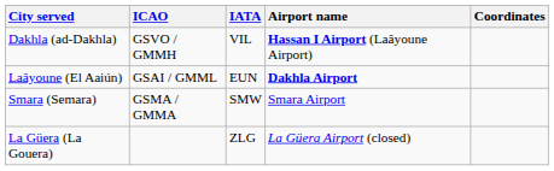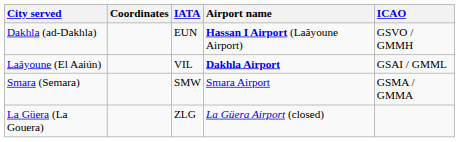 <table class="wikitable sortable" style="font-size:95%">
 <tr valign=baseline>
 <th style="text-align:left; white-space:nowrap;"><a href='#'>City served</a></th>
-<th style="text-align:left; white-space:nowrap;"><a href='#'>ICAO</a></th>
+<th style="text-align:left; white-space:nowrap;">Coordinates</th>
 <th style="text-align:left; white-space:nowrap;"><a href='#'>IATA</a></th>
 <th style="text-align:left; white-space:nowrap;">Airport name</th>
-<th style="text-align:left; white-space:nowrap;">Coordinates</th>
+<th style="text-align:left; white-space:nowrap;"><a href='#'>ICAO</a></th>
 </tr>
 <tr valign=top>
 <td><a href='#'>Dakhla</a> (ad-Dakhla)</td>
+<td><small></small></td>
+<td>EUN</td>
+<td><strong><a href='#'>Hassan I Airport</a></strong> (Laâyoune Airport)</td>
 <td>GSVO / GMMH</td>
-<td>VIL</td>
-<td><strong><a href='#'>Hassan I Airport</a></strong> (Laâyoune Airport)</td>
-<td><small></small></td>
 </tr>
 <tr valign=top>
 <td><a href='#'>Laâyoune</a> (El Aaiún)</td>
+<td><small></small></td>
+<td>VIL</td>
+<td><strong><a href='#'>Dakhla Airport</a></strong></td>
 <td>GSAI / GMML</td>
-<td>EUN</td>
-<td><strong><a href='#'>Dakhla Airport</a></strong></td>
-<td><small></small></td>
 </tr>
 <tr valign=top>
 <td><a href='#'>Smara</a> (Semara)</td>
-<td>GSMA / GMMA</td>
+<td><small></small></td>
 <td>SMW</td>
 <td><a href='#'>Smara Airport</a></td>
-<td><small></small></td>
+<td>GSMA / GMMA</td>
 </tr>
 <tr valign=top>
 <td><a href='#'>La Güera</a> (La Gouera)</td>
-<td></td>
+<td><small></small></td>
 <td>ZLG</td>
 <td><em><a href='#'>La Güera Airport</a></em> (closed)</td>
-<td><small></small></td>
+<td></td>
 </tr>
 </table>
